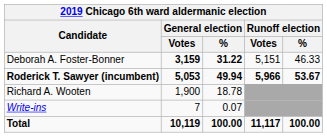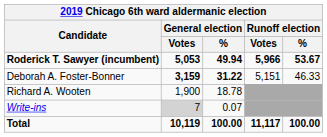 <table class="wikitable">
 <tr>
 <th colspan=5><a href='#'>2019</a> Chicago 6th ward aldermanic election</th>
 </tr>
 <tr>
 <th colspan="1" rowspan="2">Candidate</th>
 <th colspan="2">General election</th>
 <th colspan="2">Runoff election</th>
 </tr>
 <tr>
 <th>Votes</th>
 <th>%</th>
 <th>Votes</th>
 <th>%</th>
 </tr>
 <tr>
+<td><strong>Roderick T. Sawyer (incumbent)</strong></td>
+<td align="right"><strong>5,053</strong></td>
+<td align="right"><strong>49.94</strong></td>
+<td align="right"><strong>5,966</strong></td>
+<td align="right"><strong>53.67</strong></td>
+</tr>
+<tr>
 <td>Deborah A. Foster-Bonner</td>
 <td align="right"><strong>3,159</strong></td>
 <td align="right"><strong>31.22</strong></td>
 <td align="right">5,151</td>
 <td align="right">46.33</td>
-</tr>
-<tr>
-<td><strong>Roderick T. Sawyer (incumbent)</strong></td>
-<td align="right"><strong>5,053</strong></td>
-<td align="right"><strong>49.94</strong></td>
-<td align="right"><strong>5,966</strong></td>
-<td align="right"><strong>53.67</strong></td>
 </tr>
 <tr>
 <td>Richard A. Wooten</td>
 <td align="right">1,900</td>
 <td align="right">18.78</td>
 <td colspan=2 bgcolor=darkgray></td>
 </tr>
 <tr>
 <td><em><a href='#'>Write-ins</a></em></td>
-<td align="right">7</td>
+<td align="right" style="background: lightgrey;">7</td>
 <td align="right">0.07</td>
 <td colspan=2 bgcolor=darkgray></td>
 </tr>
 <tr>
 <td><strong>Total</strong></td>
 <td align="right"><strong>10,119</strong></td>
 <td align="right"><strong>100.00</strong></td>
 <td align="right"><strong>11,117</strong></td>
 <td align="right"><strong>100.00</strong></td>
 </tr>
 </table>
